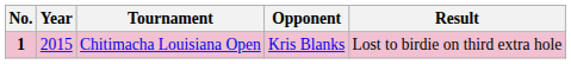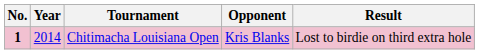 <table class="wikitable" style="font-size:95%;">
 <tr>
 <th>No.</th>
 <th>Year</th>
 <th>Tournament</th>
 <th>Opponent</th>
 <th>Result</th>
 </tr>
 <tr style="background:#F2C1D1;">
 <td align=center><strong>1</strong></td>
-<td><a href='#'>2015</a></td>
+<td><a href='#'>2014</a></td>
 <td><a href='#'>Chitimacha Louisiana Open</a></td>
 <td> <a href='#'>Kris Blanks</a></td>
 <td>Lost to birdie on third extra hole</td>
 </tr>
 </table>
